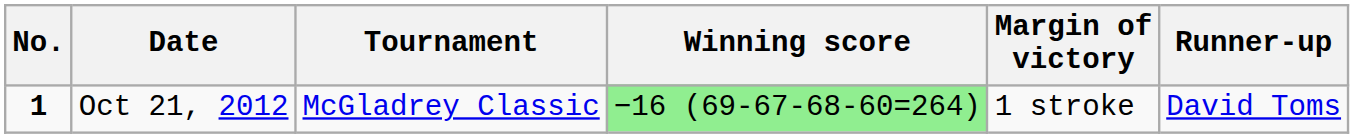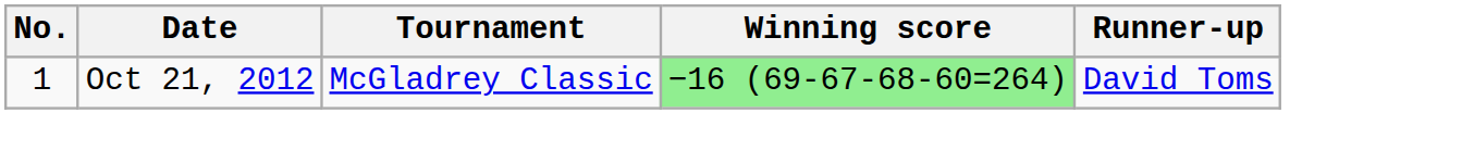 <table class="wikitable" style="font-size:95%;">
 <tr>
 <th>No.</th>
 <th>Date</th>
 <th>Tournament</th>
 <th>Winning score</th>
-<th>Margin of<br>victory</th>
 <th>Runner-up</th>
 </tr>
 <tr>
-<td align=center><strong>1</strong></td>
+<td align=center>1</td>
 <td align=right>Oct 21, <a href='#'>2012</a></td>
 <td><a href='#'>McGladrey Classic</a></td>
 <td style="background: lightgreen;">−16 (69-67-68-60=264)</td>
-<td>1 stroke</td>
 <td> <a href='#'>David Toms</a></td>
 </tr>
 </table>
